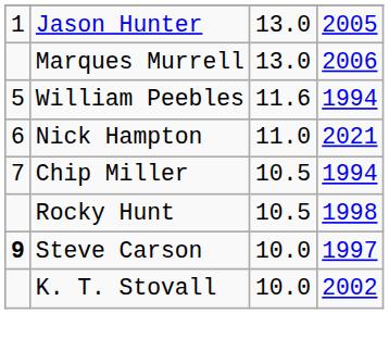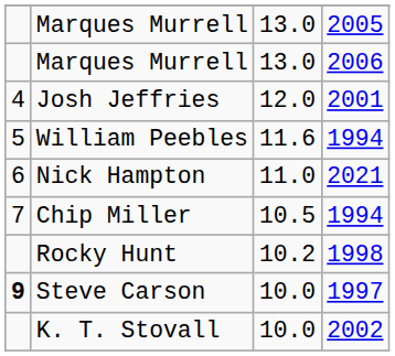 <table class="wikitable">
 <tr>
 </tr>
 <tr>
-<td>1</td>
-<td><a href='#'>Jason Hunter</a></td>
+<td></td>
+<td>Marques Murrell</td>
 <td>13.0</td>
 <td><a href='#'>2005</a></td>
 </tr>
 <tr>
 <td></td>
 <td>Marques Murrell</td>
 <td>13.0</td>
 <td><a href='#'>2006</a></td>
+</tr>
+<tr>
+<td>4</td>
+<td>Josh Jeffries</td>
+<td>12.0</td>
+<td><a href='#'>2001</a></td>
 </tr>
 <tr>
 <td>5</td>
 <td>William Peebles</td>
 <td>11.6</td>
 <td><a href='#'>1994</a></td>
 </tr>
 <tr>
 <td>6</td>
 <td>Nick Hampton</td>
 <td>11.0</td>
 <td><a href='#'>2021</a></td>
 </tr>
 <tr>
 <td>7</td>
 <td>Chip Miller</td>
 <td>10.5</td>
 <td><a href='#'>1994</a></td>
 </tr>
 <tr>
 <td></td>
 <td>Rocky Hunt</td>
-<td>10.5</td>
+<td>10.2</td>
 <td><a href='#'>1998</a></td>
 </tr>
 <tr>
 <td><strong>9</strong></td>
 <td>Steve Carson</td>
 <td>10.0</td>
 <td><a href='#'>1997</a></td>
 </tr>
 <tr>
 <td></td>
 <td>K. T. Stovall</td>
 <td>10.0</td>
 <td><a href='#'>2002</a></td>
 </tr>
 </table>
